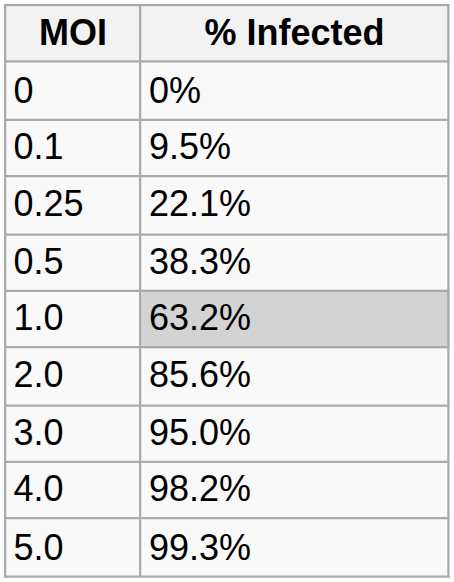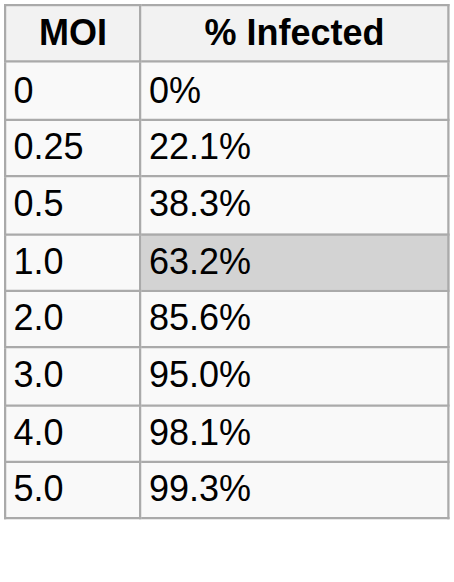 <table class="wikitable" style="width:12.5%;">
 <tr style="text-align:center;">
 <th>MOI</th>
 <th>% Infected</th>
 </tr>
 <tr>
 <td>0</td>
 <td>0%</td>
-</tr>
-<tr>
-<td>0.1</td>
-<td>9.5%</td>
 </tr>
 <tr>
 <td>0.25</td>
 <td>22.1%</td>
 </tr>
 <tr>
 <td>0.5</td>
 <td>38.3%</td>
 </tr>
 <tr>
 <td>1.0</td>
 <td style="background: lightgrey;">63.2%</td>
 </tr>
 <tr>
 <td>2.0</td>
 <td>85.6%</td>
 </tr>
 <tr>
 <td>3.0</td>
 <td>95.0%</td>
 </tr>
 <tr>
 <td>4.0</td>
-<td>98.2%</td>
+<td>98.1%</td>
 </tr>
 <tr>
 <td>5.0</td>
 <td>99.3%</td>
 </tr>
 </table>
